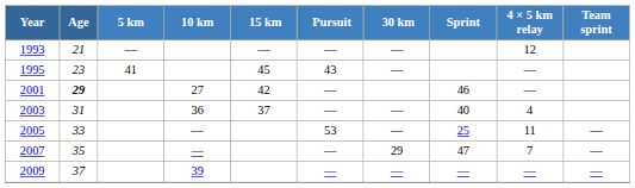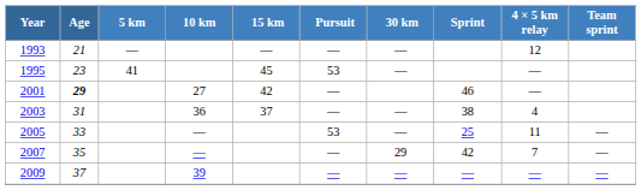 <table class="wikitable" style="font-size:95%; text-align:center; border:grey solid 1px; border-collapse:collapse; background:#ffffff;">
 <tr>
 <th style="background-color:#369; color:white; width:60px;"> Year </th>
 <th style="background-color:#369; color:white; width:40px;"> Age </th>
 <th style="background-color:#4180be; color:white; width:75px;"> 5 km </th>
 <th style="background-color:#4180be; color:white; width:75px;"> 10 km </th>
 <th style="background-color:#4180be; color:white; width:75px;"> 15 km</th>
 <th style="background-color:#4180be; color:white; width:75px;"> Pursuit</th>
 <th style="background-color:#4180be; color:white; width:75px;"> 30 km</th>
 <th style="background-color:#4180be; color:white; width:75px;"> Sprint </th>
 <th style="background-color:#4180be; color:white; width:75px;"> 4 × 5 km <br> relay </th>
 <th style="background-color:#4180be; color:white; width:75px;"> Team <br> sprint </th>
 </tr>
 <tr>
 <td><a href='#'>1993</a></td>
 <td><em>21</em></td>
 <td>—</td>
 <td></td>
 <td>—</td>
 <td>—</td>
 <td>—</td>
 <td></td>
 <td>12</td>
 <td></td>
 </tr>
 <tr>
 <td><a href='#'>1995</a></td>
 <td><em>23</em></td>
 <td>41</td>
 <td></td>
 <td>45</td>
-<td>43</td>
+<td>53</td>
 <td>—</td>
 <td></td>
 <td>—</td>
 <td></td>
 </tr>
 <tr>
 <td><a href='#'>2001</a></td>
 <td><strong><em>29</em></strong></td>
 <td></td>
 <td>27</td>
 <td>42</td>
 <td>—</td>
 <td></td>
 <td>46</td>
 <td>—</td>
 <td></td>
 </tr>
 <tr>
 <td><a href='#'>2003</a></td>
 <td><em>31</em></td>
 <td></td>
 <td>36</td>
 <td>37</td>
 <td>—</td>
 <td>—</td>
-<td>40</td>
+<td>38</td>
 <td>4</td>
 <td></td>
 </tr>
 <tr>
 <td><a href='#'>2005</a></td>
 <td><em>33</em></td>
 <td></td>
 <td>—</td>
 <td></td>
 <td>53</td>
 <td>—</td>
 <td><a href='#'>25</a></td>
 <td>11</td>
 <td>—</td>
 </tr>
 <tr>
 <td><a href='#'>2007</a></td>
 <td><em>35</em></td>
 <td></td>
 <td><a href='#'>—</a></td>
 <td></td>
 <td>—</td>
 <td>29</td>
-<td>47</td>
+<td>42</td>
 <td>7</td>
 <td>—</td>
 </tr>
 <tr>
 <td><a href='#'>2009</a></td>
 <td><em>37</em></td>
 <td></td>
 <td><a href='#'>39</a></td>
 <td></td>
 <td><a href='#'>—</a></td>
 <td><a href='#'>—</a></td>
 <td><a href='#'>—</a></td>
 <td><a href='#'>—</a></td>
 <td><a href='#'>—</a></td>
 </tr>
 <tr>
 </tr>
 </table>
